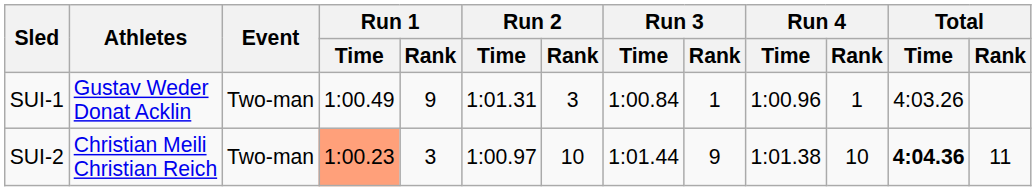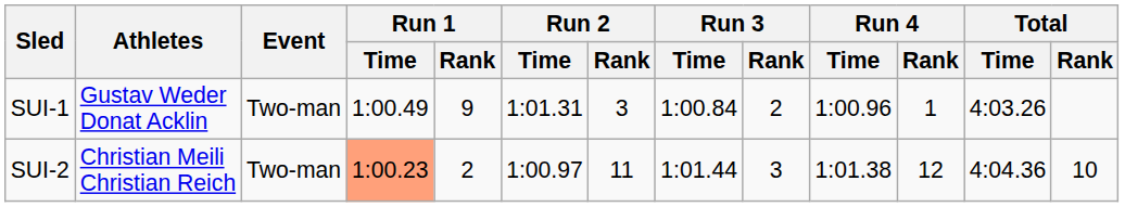 <table class="wikitable" border="1" style="font-size:90%">
 <tr>
 <th rowspan="2">Sled</th>
 <th rowspan="2">Athletes</th>
 <th rowspan="2">Event</th>
 <th colspan="2">Run 1</th>
 <th colspan="2">Run 2</th>
 <th colspan="2">Run 3</th>
 <th colspan="2">Run 4</th>
 <th colspan="2">Total</th>
 </tr>
 <tr>
 <th>Time</th>
 <th>Rank</th>
 <th>Time</th>
 <th>Rank</th>
 <th>Time</th>
 <th>Rank</th>
 <th>Time</th>
 <th>Rank</th>
 <th>Time</th>
 <th>Rank</th>
 </tr>
 <tr>
 <td align="center">SUI-1</td>
 <td><a href='#'>Gustav Weder</a><br><a href='#'>Donat Acklin</a></td>
 <td>Two-man</td>
 <td align="center">1:00.49</td>
 <td align="center">9</td>
 <td align="center">1:01.31</td>
 <td align="center">3</td>
 <td align="center">1:00.84</td>
-<td align="center">1</td>
+<td align="center">2</td>
 <td align="center">1:00.96</td>
 <td align="center">1</td>
 <td align="center">4:03.26</td>
 <td align="center"></td>
 </tr>
 <tr>
 <td align="center">SUI-2</td>
 <td><a href='#'>Christian Meili</a><br><a href='#'>Christian Reich</a></td>
 <td>Two-man</td>
 <td align="center" style="background: lightsalmon;">1:00.23</td>
+<td align="center">2</td>
+<td align="center">1:00.97</td>
+<td align="center">11</td>
+<td align="center">1:01.44</td>
 <td align="center">3</td>
-<td align="center">1:00.97</td>
+<td align="center">1:01.38</td>
+<td align="center">12</td>
+<td align="center">4:04.36</td>
 <td align="center">10</td>
-<td align="center">1:01.44</td>
-<td align="center">9</td>
-<td align="center">1:01.38</td>
-<td align="center">10</td>
-<td align="center"><strong>4:04.36</strong></td>
-<td align="center">11</td>
 </tr>
 </table>
